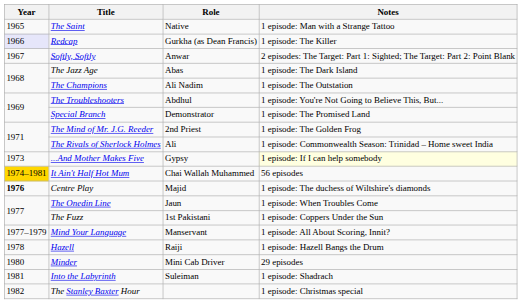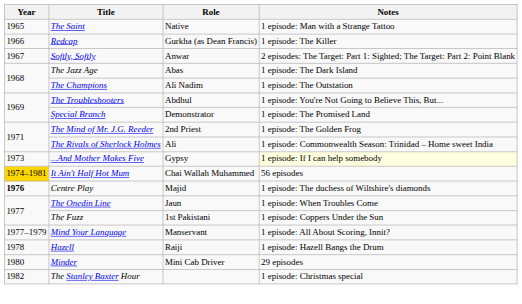 <table class="wikitable" style="font-size: 90%;">
 <tr>
 <th>Year</th>
 <th>Title</th>
 <th>Role</th>
 <th>Notes</th>
 </tr>
 <tr>
 <td rowspan="1">1965</td>
 <td><em><a href='#'>The Saint</a></em></td>
 <td>Native</td>
 <td>1 episode: Man with a Strange Tattoo</td>
 </tr>
 <tr>
-<td rowspan="1" style="background: lavender;">1966</td>
+<td rowspan="1">1966</td>
 <td><em><a href='#'>Redcap</a></em></td>
 <td>Gurkha (as Dean Francis)</td>
 <td>1 episode: The Killer</td>
 </tr>
 <tr>
 <td rowspan="1">1967</td>
 <td><em><a href='#'>Softly, Softly</a></em></td>
 <td>Anwar</td>
 <td>2 episodes: The Target: Part 1: Sighted; The Target: Part 2: Point Blank</td>
 </tr>
 <tr>
 <td rowspan="2">1968</td>
 <td><em>The Jazz Age</em></td>
 <td>Abas</td>
 <td>1 episode: The Dark Island</td>
 </tr>
 <tr>
 <td><em><a href='#'>The Champions</a></em></td>
 <td>Ali Nadim</td>
 <td>1 episode: The Outstation</td>
 </tr>
 <tr>
 <td rowspan="2">1969</td>
 <td><em><a href='#'>The Troubleshooters</a></em></td>
 <td>Abdhul</td>
 <td>1 episode: You're Not Going to Believe This, But...</td>
 </tr>
 <tr>
 <td><em><a href='#'>Special Branch</a></em></td>
 <td>Demonstrator</td>
 <td>1 episode: The Promised Land</td>
 </tr>
 <tr>
 <td rowspan="2">1971</td>
 <td><em><a href='#'>The Mind of Mr. J.G. Reeder</a></em></td>
 <td>2nd Priest</td>
 <td>1 episode: The Golden Frog</td>
 </tr>
 <tr>
 <td><em><a href='#'>The Rivals of Sherlock Holmes</a></em></td>
 <td>Ali</td>
 <td>1 episode: Commonwealth Season: Trinidad – Home sweet India</td>
 </tr>
 <tr>
 <td rowspan="1">1973</td>
 <td><em><a href='#'>...And Mother Makes Five</a></em></td>
 <td>Gypsy</td>
 <td style="background: lightyellow;">1 episode: If I can help somebody</td>
 </tr>
 <tr>
 <td rowspan="1" style="background: gold;">1974–1981</td>
 <td><em><a href='#'>It Ain't Half Hot Mum</a></em></td>
 <td>Chai Wallah Muhammed</td>
 <td>56 episodes</td>
 </tr>
 <tr>
 <td rowspan="1"><strong>1976</strong></td>
 <td><em>Centre Play</em></td>
 <td>Majid</td>
 <td>1 episode: The duchess of Wiltshire's diamonds</td>
 </tr>
 <tr>
 <td rowspan="2">1977</td>
 <td><em><a href='#'>The Onedin Line</a></em></td>
 <td>Jaun</td>
 <td>1 episode: When Troubles Come</td>
 </tr>
 <tr>
 <td><em>The Fuzz</em></td>
 <td>1st Pakistani</td>
 <td>1 episode: Coppers Under the Sun</td>
 </tr>
 <tr>
 <td rowspan="1">1977–1979</td>
 <td><em><a href='#'>Mind Your Language</a></em></td>
 <td>Manservant</td>
 <td>1 episode: All About Scoring, Innit?</td>
 </tr>
 <tr>
 <td rowspan="1">1978</td>
 <td><em><a href='#'>Hazell</a></em></td>
 <td>Raiji</td>
 <td>1 episode: Hazell Bangs the Drum</td>
 </tr>
 <tr>
 <td rowspan="1">1980</td>
 <td><em><a href='#'>Minder</a></em></td>
 <td>Mini Cab Driver</td>
 <td>29 episodes</td>
 </tr>
 <tr>
-<td rowspan="1">1981</td>
-<td><em><a href='#'>Into the Labyrinth</a></em></td>
-<td>Suleiman</td>
-<td>1 episode: Shadrach</td>
-</tr>
-<tr>
 <td rowspan="1">1982</td>
 <td><em>The <a href='#'>Stanley Baxter</a> Hour</em></td>
 <td></td>
 <td>1 episode: Christmas special</td>
 </tr>
 </table>
